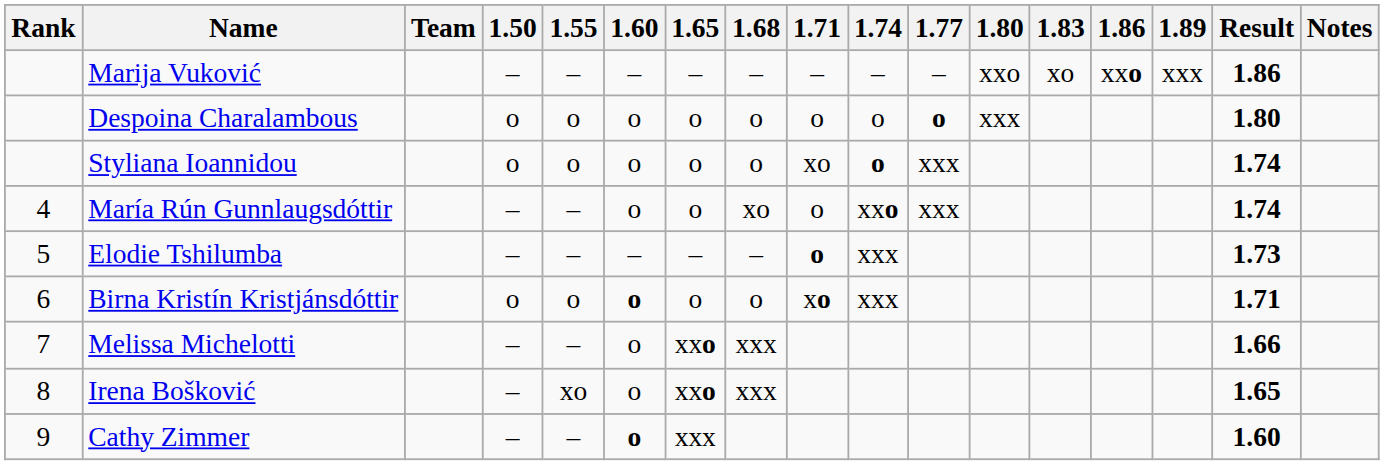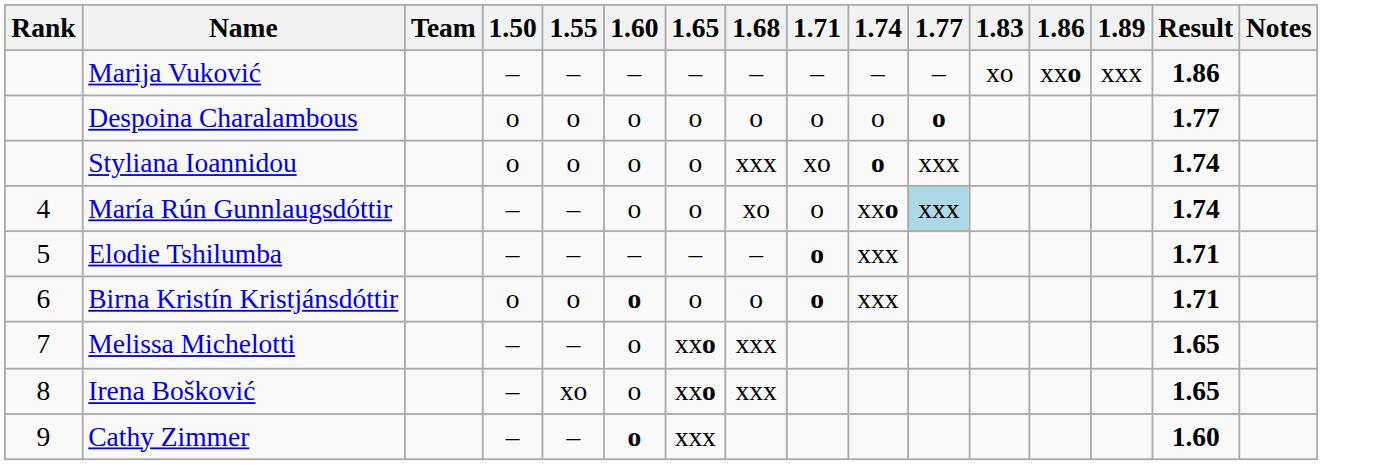 <table class="wikitable sortable" style="text-align:center;font-size:95%">
 <tr>
 <th>Rank</th>
 <th>Name</th>
 <th>Team</th>
 <th>1.50</th>
 <th>1.55</th>
 <th>1.60</th>
 <th>1.65</th>
 <th>1.68</th>
 <th>1.71</th>
 <th>1.74</th>
 <th>1.77</th>
-<th>1.80</th>
 <th>1.83</th>
 <th>1.86</th>
 <th>1.89</th>
 <th>Result</th>
 <th>Notes</th>
 </tr>
 <tr>
 <td></td>
 <td align=left><a href='#'>Marija Vuković</a></td>
 <td align=left></td>
 <td>–</td>
 <td>–</td>
 <td>–</td>
 <td>–</td>
 <td>–</td>
 <td>–</td>
 <td>–</td>
 <td>–</td>
-<td>xxo</td>
 <td>xo</td>
 <td>xx<strong>o</strong></td>
 <td>xxx</td>
 <td><strong>1.86</strong></td>
 <td></td>
 </tr>
 <tr>
 <td></td>
 <td align=left><a href='#'>Despoina Charalambous</a></td>
 <td align=left></td>
 <td>o</td>
 <td>o</td>
 <td>o</td>
 <td>o</td>
 <td>o</td>
 <td>o</td>
 <td>o</td>
 <td><strong>o</strong></td>
-<td>xxx</td>
 <td></td>
 <td></td>
 <td></td>
-<td><strong>1.80</strong></td>
+<td><strong>1.77</strong></td>
 <td></td>
 </tr>
 <tr>
 <td></td>
 <td align=left><a href='#'>Styliana Ioannidou</a></td>
 <td align=left></td>
 <td>o</td>
 <td>o</td>
 <td>o</td>
 <td>o</td>
-<td>o</td>
+<td>xxx</td>
 <td>xo</td>
 <td><strong>o</strong></td>
 <td>xxx</td>
-<td></td>
 <td></td>
 <td></td>
 <td></td>
 <td><strong>1.74</strong></td>
 <td></td>
 </tr>
 <tr>
 <td>4</td>
 <td align=left><a href='#'>María Rún Gunnlaugsdóttir</a></td>
 <td align=left></td>
 <td>–</td>
 <td>–</td>
 <td>o</td>
 <td>o</td>
 <td>xo</td>
 <td>o</td>
 <td>xx<strong>o</strong></td>
-<td>xxx</td>
-<td></td>
+<td style="background: lightblue;">xxx</td>
 <td></td>
 <td></td>
 <td></td>
 <td><strong>1.74</strong></td>
 <td></td>
 </tr>
 <tr>
 <td>5</td>
 <td align=left><a href='#'>Elodie Tshilumba</a></td>
 <td align=left></td>
 <td>–</td>
 <td>–</td>
 <td>–</td>
 <td>–</td>
 <td>–</td>
 <td><strong>o</strong></td>
 <td>xxx</td>
 <td></td>
 <td></td>
 <td></td>
 <td></td>
-<td></td>
-<td><strong>1.73</strong></td>
+<td><strong>1.71</strong></td>
 <td></td>
 </tr>
 <tr>
 <td>6</td>
 <td align=left><a href='#'>Birna Kristín Kristjánsdóttir</a></td>
 <td align=left></td>
 <td>o</td>
 <td>o</td>
 <td><strong>o</strong></td>
 <td>o</td>
 <td>o</td>
-<td>x<strong>o</strong></td>
+<td><strong>o</strong></td>
 <td>xxx</td>
-<td></td>
 <td></td>
 <td></td>
 <td></td>
 <td></td>
 <td><strong>1.71</strong></td>
 <td></td>
 </tr>
 <tr>
 <td>7</td>
 <td align=left><a href='#'>Melissa Michelotti</a></td>
 <td align=left></td>
 <td>–</td>
 <td>–</td>
 <td>o</td>
 <td>xx<strong>o</strong></td>
 <td>xxx</td>
 <td></td>
 <td></td>
 <td></td>
 <td></td>
 <td></td>
 <td></td>
-<td></td>
-<td><strong>1.66</strong></td>
+<td><strong>1.65</strong></td>
 <td></td>
 </tr>
 <tr>
 <td>8</td>
 <td align=left><a href='#'>Irena Bošković</a></td>
 <td align=left></td>
 <td>–</td>
 <td>xo</td>
 <td>o</td>
 <td>xx<strong>o</strong></td>
 <td>xxx</td>
-<td></td>
 <td></td>
 <td></td>
 <td></td>
 <td></td>
 <td></td>
 <td></td>
 <td><strong>1.65</strong></td>
 <td></td>
 </tr>
 <tr>
 <td>9</td>
 <td align=left><a href='#'>Cathy Zimmer</a></td>
 <td align=left></td>
 <td>–</td>
 <td>–</td>
 <td><strong>o</strong></td>
 <td>xxx</td>
 <td></td>
 <td></td>
 <td></td>
 <td></td>
 <td></td>
 <td></td>
 <td></td>
-<td></td>
 <td><strong>1.60</strong></td>
 <td></td>
 </tr>
 </table>
